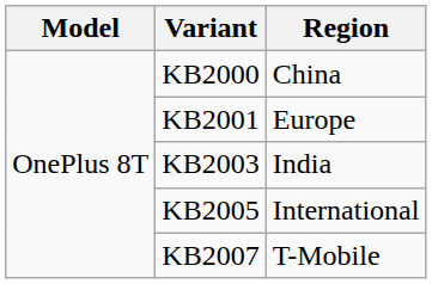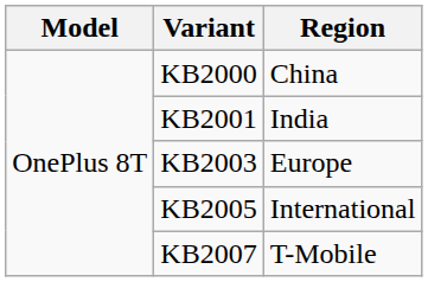 <table class="wikitable">
 <tr>
 <th>Model</th>
 <th>Variant</th>
 <th>Region</th>
 </tr>
 <tr>
 <td rowspan="5">OnePlus 8T</td>
 <td>KB2000</td>
 <td>China</td>
 </tr>
 <tr>
 <td>KB2001</td>
-<td>Europe</td>
+<td>India</td>
 </tr>
 <tr>
 <td>KB2003</td>
-<td>India</td>
+<td>Europe</td>
 </tr>
 <tr>
 <td>KB2005</td>
 <td>International</td>
 </tr>
 <tr>
 <td>KB2007</td>
 <td>T-Mobile</td>
 </tr>
 </table>
